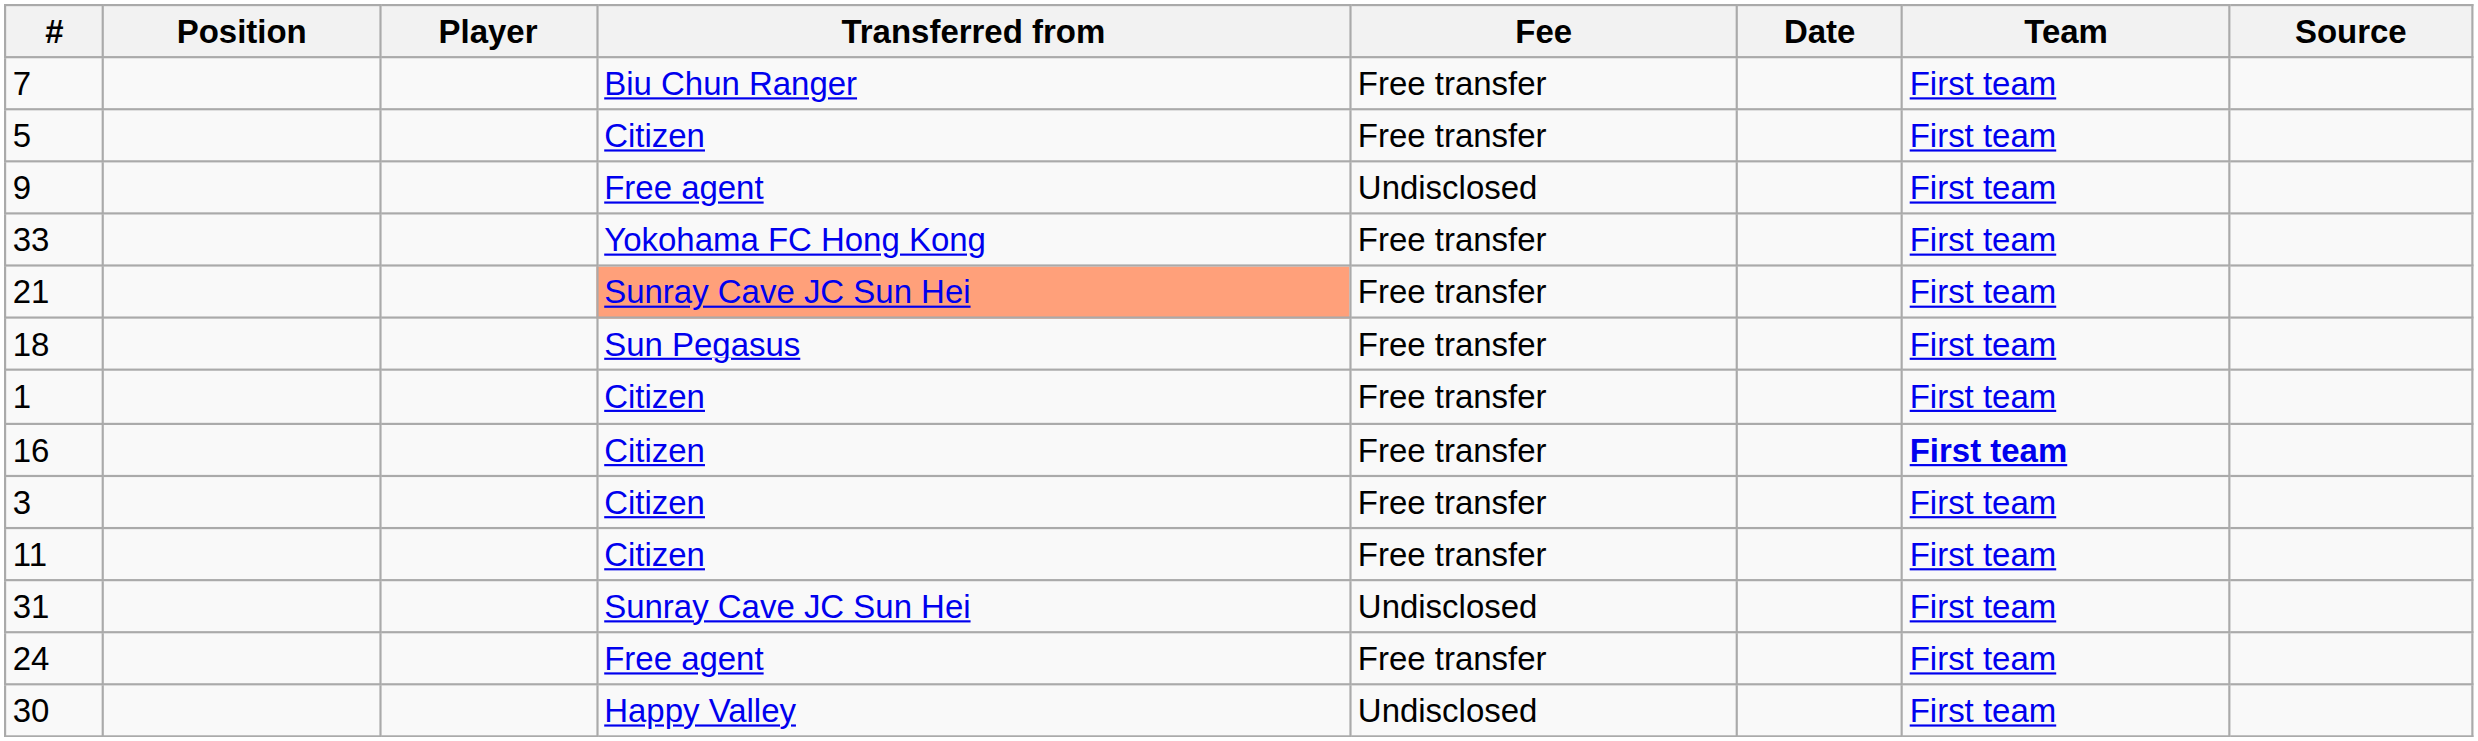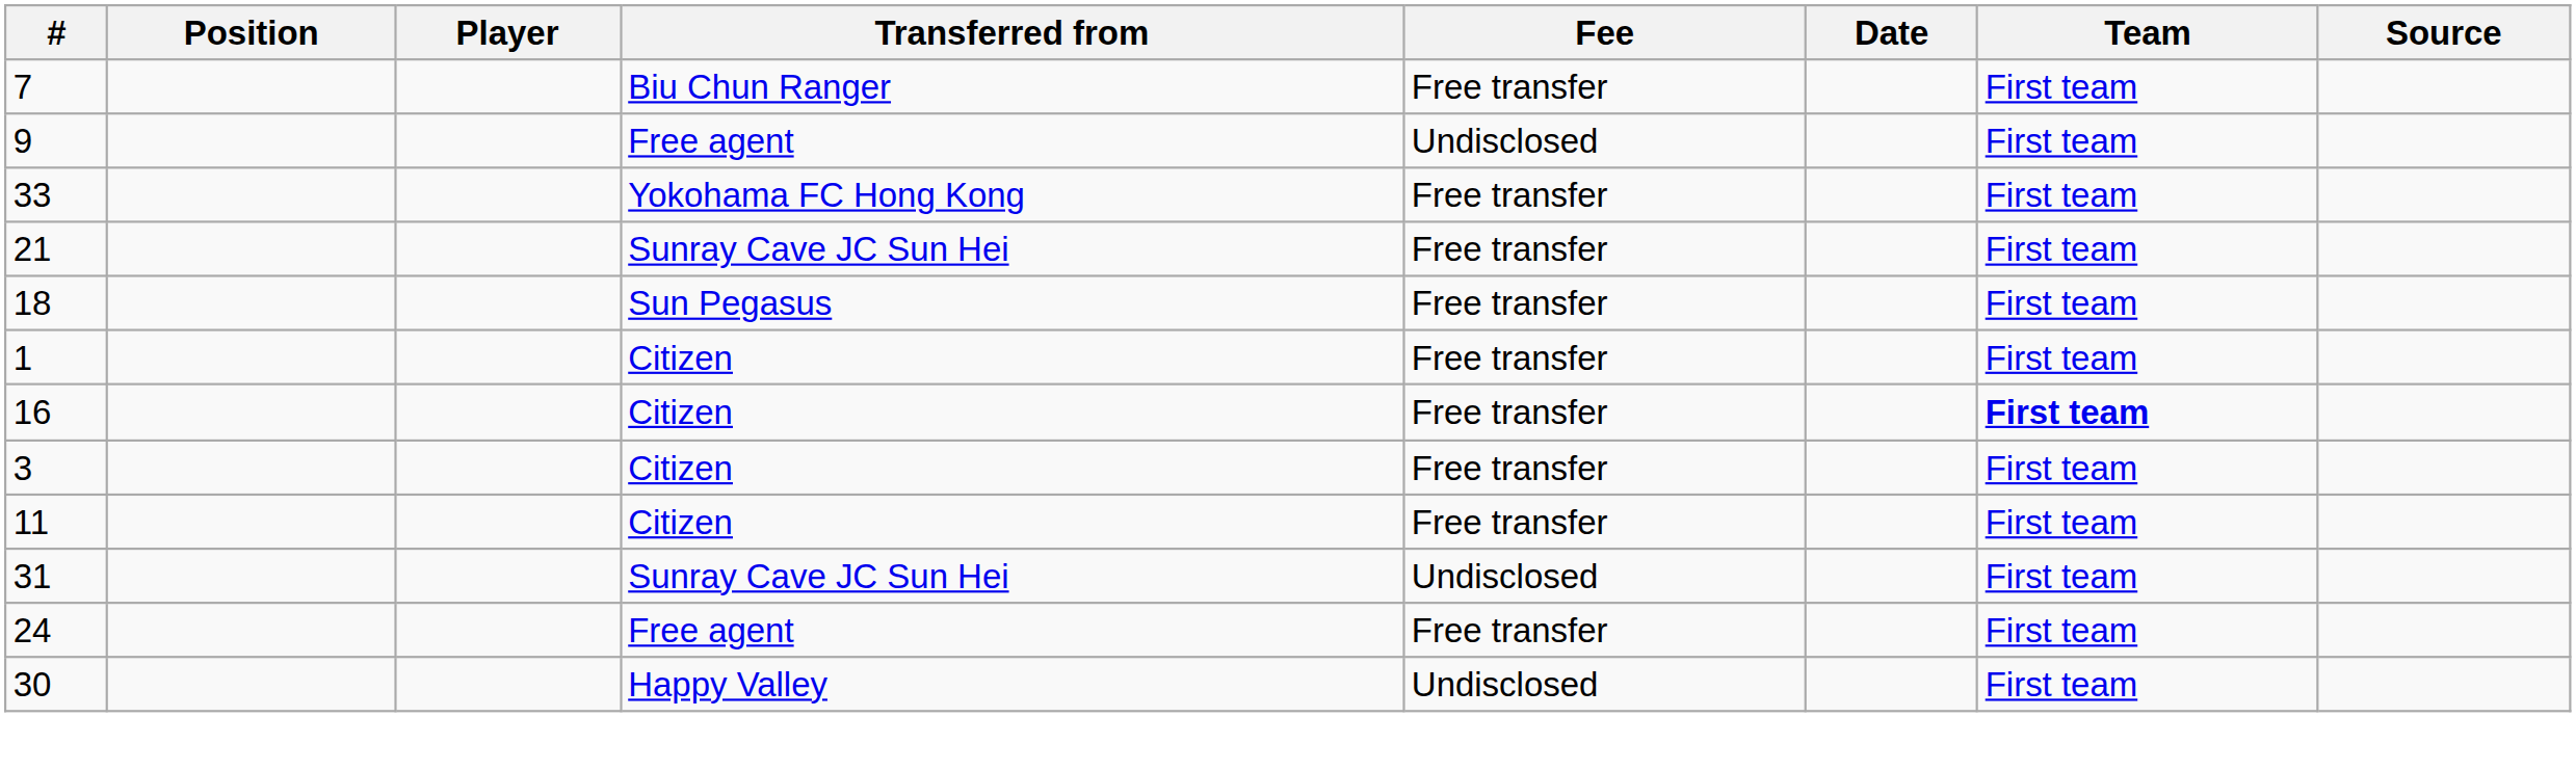 <table class="wikitable sortable" style="width:90%; text-align:center; font-size:95%; text-align:left;">
 <tr>
 <th><strong>#</strong></th>
 <th><strong>Position </strong></th>
 <th><strong>Player </strong></th>
 <th><strong>Transferred from</strong></th>
 <th><strong>Fee </strong></th>
 <th><strong>Date</strong></th>
 <th><strong>Team</strong></th>
 <th><strong>Source</strong></th>
 </tr>
 <tr>
 <td>7</td>
 <td></td>
 <td></td>
 <td> <a href='#'>Biu Chun Ranger</a></td>
-<td>Free transfer</td>
-<td></td>
-<td><a href='#'>First team</a></td>
-<td></td>
-</tr>
-<tr>
-<td>5</td>
-<td></td>
-<td></td>
-<td> <a href='#'>Citizen</a></td>
 <td>Free transfer</td>
 <td></td>
 <td><a href='#'>First team</a></td>
 <td></td>
 </tr>
 <tr>
 <td>9</td>
 <td></td>
 <td></td>
 <td><a href='#'>Free agent</a></td>
 <td>Undisclosed</td>
 <td></td>
 <td><a href='#'>First team</a></td>
 <td></td>
 </tr>
 <tr>
 <td>33</td>
 <td></td>
 <td></td>
 <td> <a href='#'>Yokohama FC Hong Kong</a></td>
 <td>Free transfer</td>
 <td></td>
 <td><a href='#'>First team</a></td>
 <td></td>
 </tr>
 <tr>
 <td>21</td>
 <td></td>
 <td></td>
-<td style="background: lightsalmon;"> <a href='#'>Sunray Cave JC Sun Hei</a></td>
+<td> <a href='#'>Sunray Cave JC Sun Hei</a></td>
 <td>Free transfer</td>
 <td></td>
 <td><a href='#'>First team</a></td>
 <td></td>
 </tr>
 <tr>
 <td>18</td>
 <td></td>
 <td></td>
 <td> <a href='#'>Sun Pegasus</a></td>
 <td>Free transfer</td>
 <td></td>
 <td><a href='#'>First team</a></td>
 <td></td>
 </tr>
 <tr>
 <td>1</td>
 <td></td>
 <td></td>
 <td> <a href='#'>Citizen</a></td>
 <td>Free transfer</td>
 <td></td>
 <td><a href='#'>First team</a></td>
 <td></td>
 </tr>
 <tr>
 <td>16</td>
 <td></td>
 <td></td>
 <td> <a href='#'>Citizen</a></td>
 <td>Free transfer</td>
 <td></td>
 <td><strong><a href='#'>First team</a></strong></td>
 <td></td>
 </tr>
 <tr>
 <td>3</td>
 <td></td>
 <td></td>
 <td> <a href='#'>Citizen</a></td>
 <td>Free transfer</td>
 <td></td>
 <td><a href='#'>First team</a></td>
 <td></td>
 </tr>
 <tr>
 <td>11</td>
 <td></td>
 <td></td>
 <td> <a href='#'>Citizen</a></td>
 <td>Free transfer</td>
 <td></td>
 <td><a href='#'>First team</a></td>
 <td></td>
 </tr>
 <tr>
 <td>31</td>
 <td></td>
 <td></td>
 <td> <a href='#'>Sunray Cave JC Sun Hei</a></td>
 <td>Undisclosed</td>
 <td></td>
 <td><a href='#'>First team</a></td>
 <td></td>
 </tr>
 <tr>
 <td>24</td>
 <td></td>
 <td></td>
 <td><a href='#'>Free agent</a></td>
 <td>Free transfer</td>
 <td></td>
 <td><a href='#'>First team</a></td>
 <td></td>
 </tr>
 <tr>
 <td>30</td>
 <td></td>
 <td></td>
 <td> <a href='#'>Happy Valley</a></td>
 <td>Undisclosed</td>
 <td></td>
 <td><a href='#'>First team</a></td>
 <td></td>
 </tr>
 </table>
